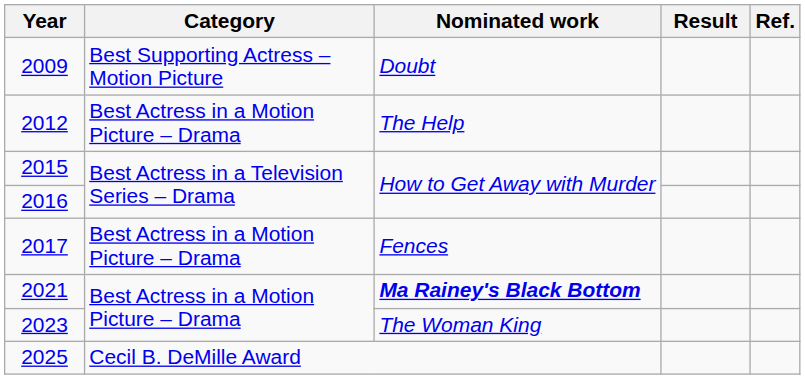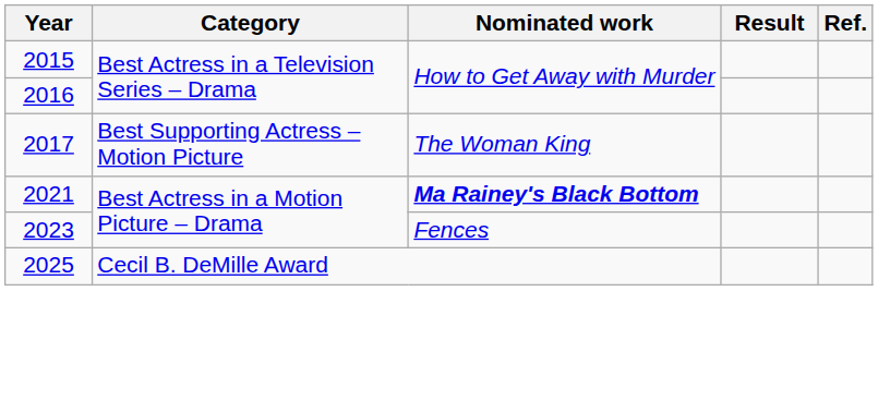 <table class=wikitable>
 <tr>
 <th scope="col" style="width:5em;">Year</th>
 <th scope="col" style="width:26em;">Category</th>
 <th scope="col" style="width:25em;">Nominated work</th>
 <th scope="col" style="width:5em;">Result</th>
 <th>Ref.</th>
-</tr>
-<tr>
-<td style="text-align:center;"><a href='#'>2009</a></td>
-<td><a href='#'>Best Supporting Actress – Motion Picture</a></td>
-<td><em><a href='#'>Doubt</a></em></td>
-<td></td>
-<td style="text-align:center;"></td>
-</tr>
-<tr>
-<td style="text-align:center;"><a href='#'>2012</a></td>
-<td><a href='#'>Best Actress in a Motion Picture – Drama</a></td>
-<td><em><a href='#'>The Help</a></em></td>
-<td></td>
-<td style="text-align:center;"></td>
 </tr>
 <tr>
 <td style="text-align:center;"><a href='#'>2015</a></td>
 <td rowspan="2"><a href='#'>Best Actress in a Television Series – Drama</a></td>
 <td rowspan="2"><em><a href='#'>How to Get Away with Murder</a></em></td>
 <td></td>
 <td style="text-align:center;"></td>
 </tr>
 <tr>
 <td style="text-align:center;"><a href='#'>2016</a></td>
 <td></td>
 <td style="text-align:center;"></td>
 </tr>
 <tr>
 <td style="text-align:center;"><a href='#'>2017</a></td>
-<td><a href='#'>Best Actress in a Motion Picture – Drama</a></td>
-<td><em><a href='#'>Fences</a></em></td>
+<td><a href='#'>Best Supporting Actress – Motion Picture</a></td>
+<td><em><a href='#'>The Woman King</a></em></td>
 <td></td>
 <td style="text-align:center;"></td>
 </tr>
 <tr>
 <td style="text-align:center;"><a href='#'>2021</a></td>
 <td rowspan=2><a href='#'>Best Actress in a Motion Picture – Drama</a></td>
 <td><strong><em><a href='#'>Ma Rainey's Black Bottom</a></em></strong></td>
 <td></td>
 <td style="text-align:center;"></td>
 </tr>
 <tr>
 <td style="text-align:center;"><a href='#'>2023</a></td>
-<td><em><a href='#'>The Woman King</a></em></td>
+<td><em><a href='#'>Fences</a></em></td>
 <td></td>
 <td style="text-align:center;"></td>
 </tr>
 <tr>
 <td style="text-align:center;"><a href='#'>2025</a></td>
 <td colspan=2><a href='#'>Cecil B. DeMille Award</a></td>
 <td></td>
 <td style="text-align:center;"></td>
 </tr>
 </table>
